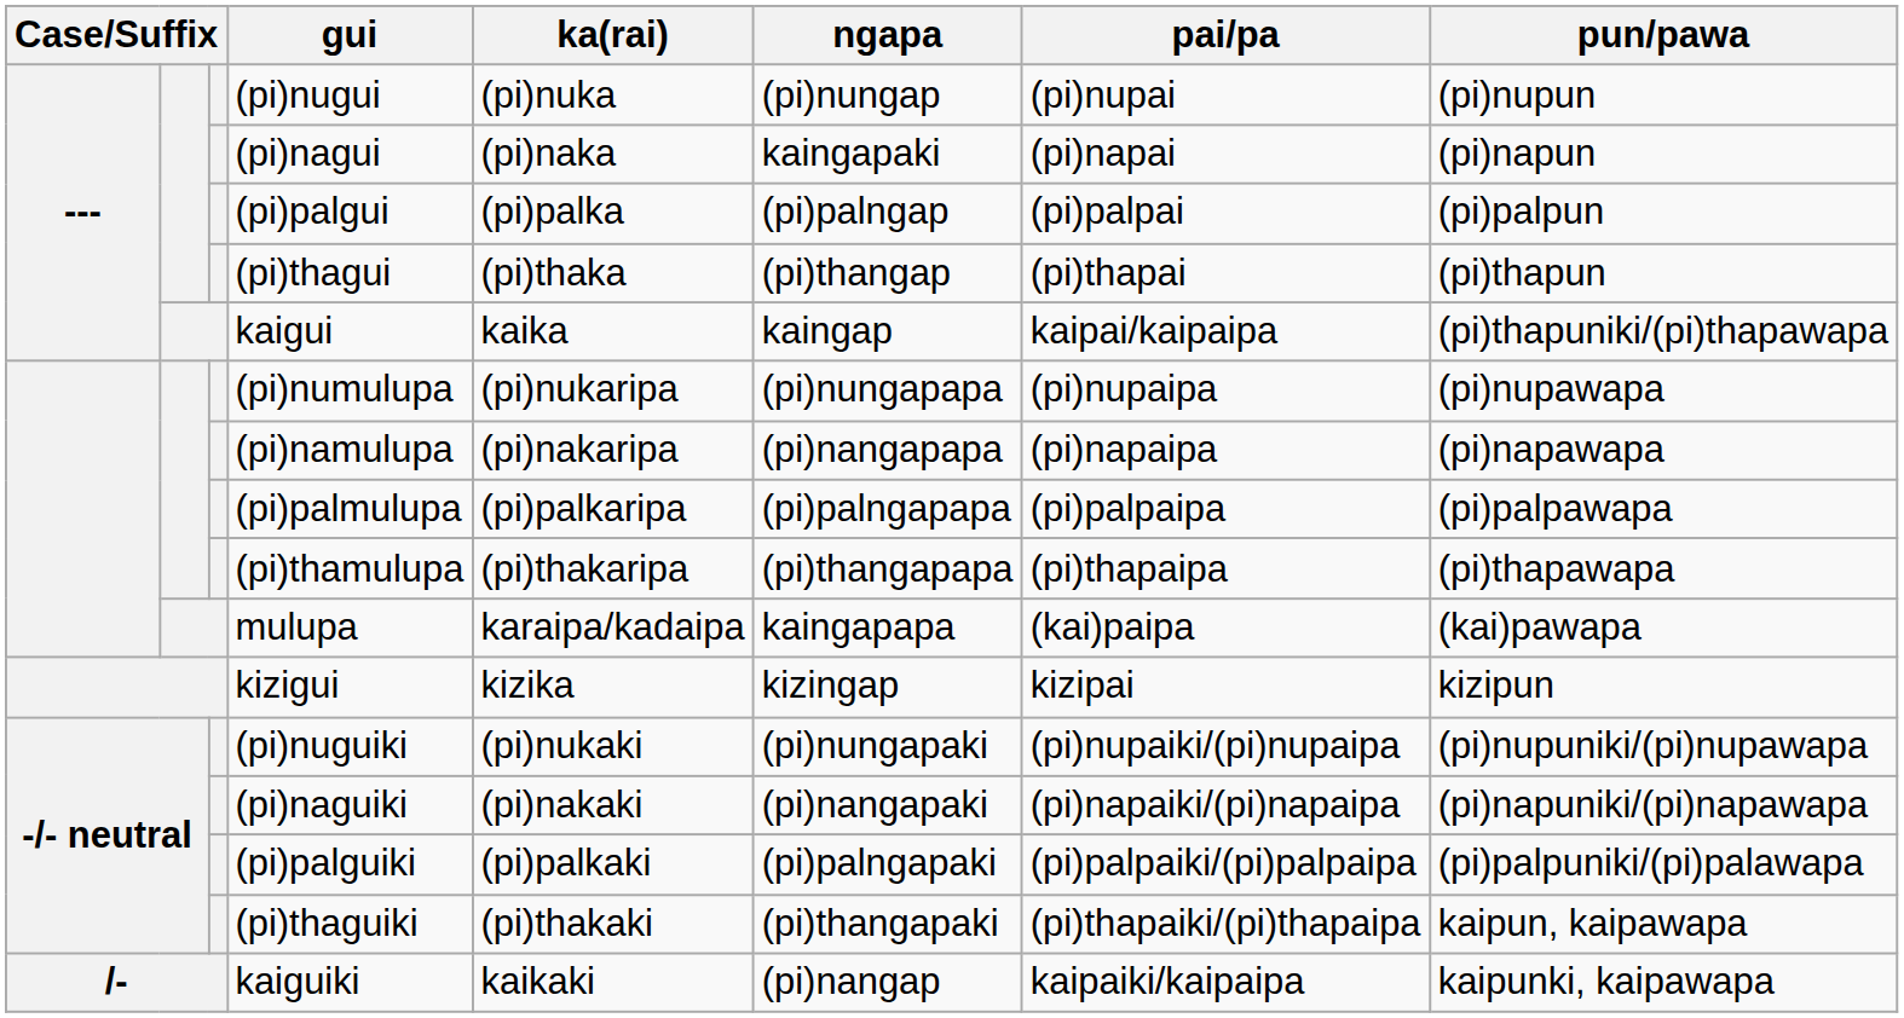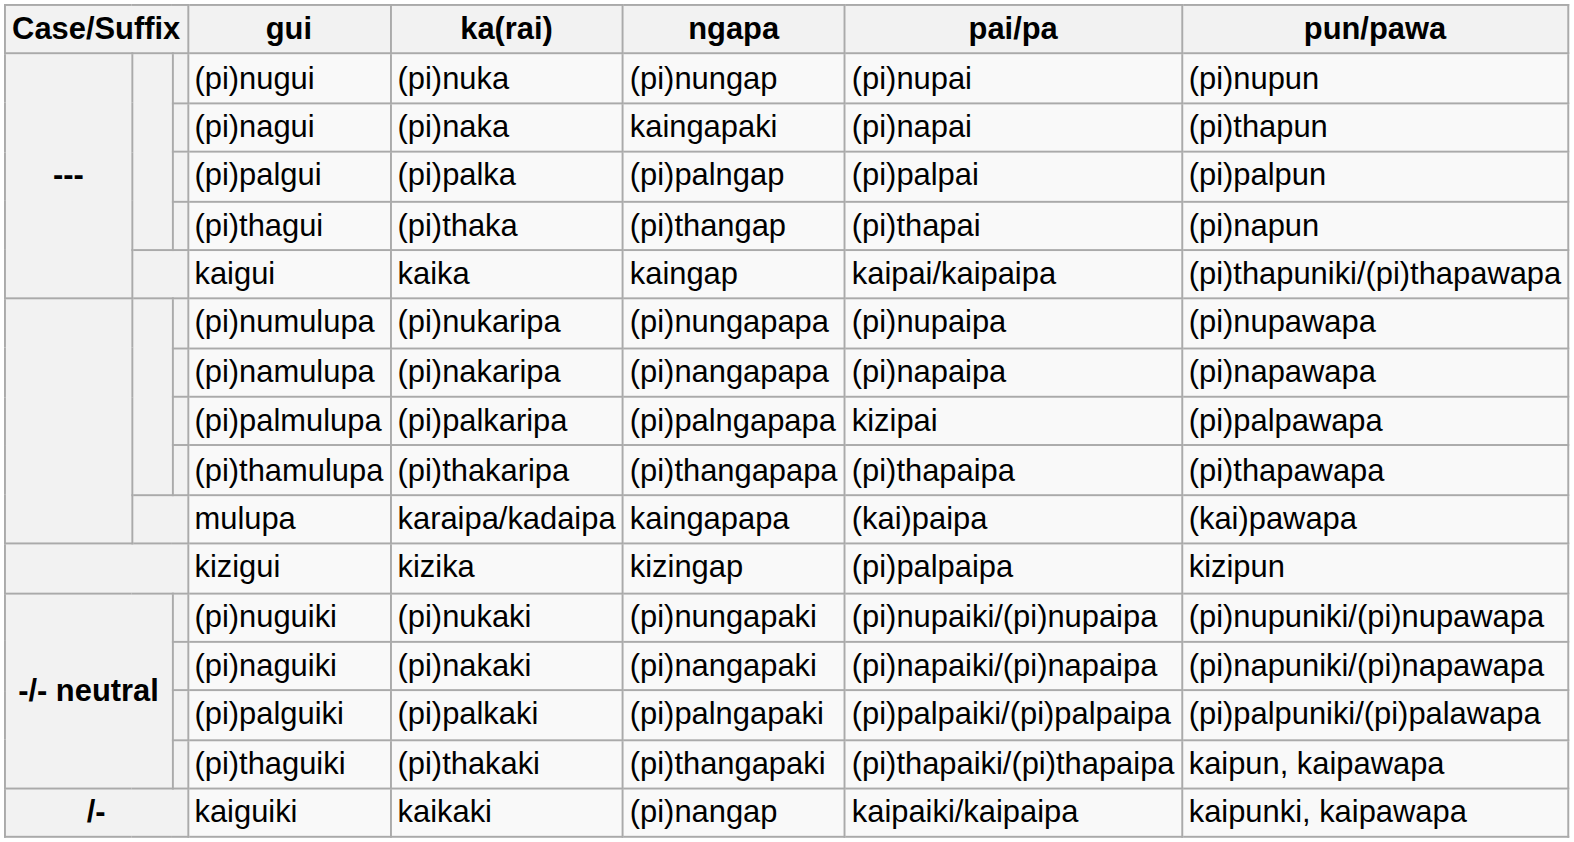 <table class="wikitable">
 <tr>
 <th colspan="3">Case/Suffix</th>
 <th>gui</th>
 <th>ka(rai)</th>
 <th>ngapa</th>
 <th>pai/pa</th>
 <th>pun/pawa</th>
 </tr>
 <tr>
 <th rowspan="5">---</th>
 <th rowspan="4"></th>
 <th></th>
 <td>(pi)nugui</td>
 <td>(pi)nuka</td>
 <td>(pi)nungap</td>
 <td>(pi)nupai</td>
 <td>(pi)nupun</td>
 </tr>
 <tr>
 <th></th>
 <td>(pi)nagui</td>
 <td>(pi)naka</td>
 <td>kaingapaki</td>
 <td>(pi)napai</td>
-<td>(pi)napun</td>
+<td>(pi)thapun</td>
 </tr>
 <tr>
 <th></th>
 <td>(pi)palgui</td>
 <td>(pi)palka</td>
 <td>(pi)palngap</td>
 <td>(pi)palpai</td>
 <td>(pi)palpun</td>
 </tr>
 <tr>
 <th></th>
 <td>(pi)thagui</td>
 <td>(pi)thaka</td>
 <td>(pi)thangap</td>
 <td>(pi)thapai</td>
-<td>(pi)thapun</td>
+<td>(pi)napun</td>
 </tr>
 <tr>
 <th colspan="2"></th>
 <td>kaigui</td>
 <td>kaika</td>
 <td>kaingap</td>
 <td>kaipai/kaipaipa</td>
 <td>(pi)thapuniki/(pi)thapawapa</td>
 </tr>
 <tr>
 <th rowspan="5"></th>
 <th rowspan="4"></th>
 <th></th>
 <td>(pi)numulupa</td>
 <td>(pi)nukaripa</td>
 <td>(pi)nungapapa</td>
 <td>(pi)nupaipa</td>
 <td>(pi)nupawapa</td>
 </tr>
 <tr>
 <th></th>
 <td>(pi)namulupa</td>
 <td>(pi)nakaripa</td>
 <td>(pi)nangapapa</td>
 <td>(pi)napaipa</td>
 <td>(pi)napawapa</td>
 </tr>
 <tr>
 <th></th>
 <td>(pi)palmulupa</td>
 <td>(pi)palkaripa</td>
 <td>(pi)palngapapa</td>
-<td>(pi)palpaipa</td>
+<td>kizipai</td>
 <td>(pi)palpawapa</td>
 </tr>
 <tr>
 <th></th>
 <td>(pi)thamulupa</td>
 <td>(pi)thakaripa</td>
 <td>(pi)thangapapa</td>
 <td>(pi)thapaipa</td>
 <td>(pi)thapawapa</td>
 </tr>
 <tr>
 <th colspan="2"></th>
 <td>mulupa</td>
 <td>karaipa/kadaipa</td>
 <td>kaingapapa</td>
 <td>(kai)paipa</td>
 <td>(kai)pawapa</td>
 </tr>
 <tr>
 <th colspan="3"></th>
 <td>kizigui</td>
 <td>kizika</td>
 <td>kizingap</td>
-<td>kizipai</td>
+<td>(pi)palpaipa</td>
 <td>kizipun</td>
 </tr>
 <tr>
 <th rowspan="4" colspan="2">-/- neutral</th>
 <th></th>
 <td>(pi)nuguiki</td>
 <td>(pi)nukaki</td>
 <td>(pi)nungapaki</td>
 <td>(pi)nupaiki/(pi)nupaipa</td>
 <td>(pi)nupuniki/(pi)nupawapa</td>
 </tr>
 <tr>
 <th></th>
 <td>(pi)naguiki</td>
 <td>(pi)nakaki</td>
 <td>(pi)nangapaki</td>
 <td>(pi)napaiki/(pi)napaipa</td>
 <td>(pi)napuniki/(pi)napawapa</td>
 </tr>
 <tr>
 <th></th>
 <td>(pi)palguiki</td>
 <td>(pi)palkaki</td>
 <td>(pi)palngapaki</td>
 <td>(pi)palpaiki/(pi)palpaipa</td>
 <td>(pi)palpuniki/(pi)palawapa</td>
 </tr>
 <tr>
 <th></th>
 <td>(pi)thaguiki</td>
 <td>(pi)thakaki</td>
 <td>(pi)thangapaki</td>
 <td>(pi)thapaiki/(pi)thapaipa</td>
 <td>kaipun, kaipawapa</td>
 </tr>
 <tr>
 <th colspan="3">/-</th>
 <td>kaiguiki</td>
 <td>kaikaki</td>
 <td>(pi)nangap</td>
 <td>kaipaiki/kaipaipa</td>
 <td>kaipunki, kaipawapa</td>
 </tr>
 </table>
